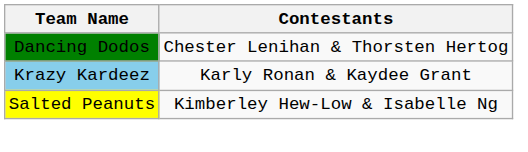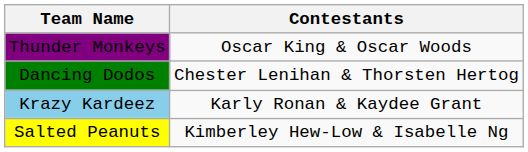 <table class="wikitable" style="text-align:center">
 <tr valign="top">
 <th>Team Name</th>
 <th>Contestants</th>
+</tr>
+<tr>
+<td bgcolor="purple">Thunder Monkeys</td>
+<td>Oscar King & Oscar Woods</td>
 </tr>
 <tr>
 <td bgcolor="green">Dancing Dodos</td>
 <td>Chester Lenihan & Thorsten Hertog</td>
 </tr>
 <tr>
 <td bgcolor="skyblue">Krazy Kardeez</td>
 <td>Karly Ronan & Kaydee Grant</td>
 </tr>
 <tr>
 <td bgcolor="yellow">Salted Peanuts</td>
 <td>Kimberley Hew-Low & Isabelle Ng</td>
 </tr>
 </table>
